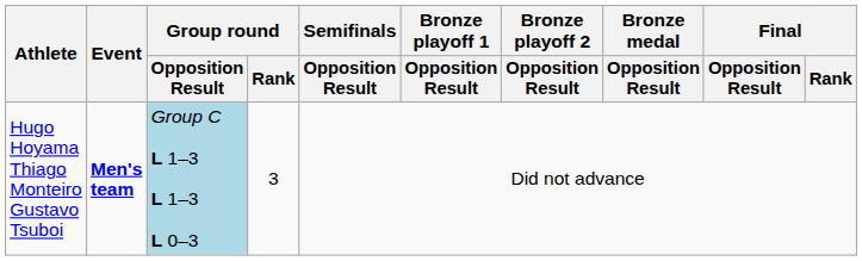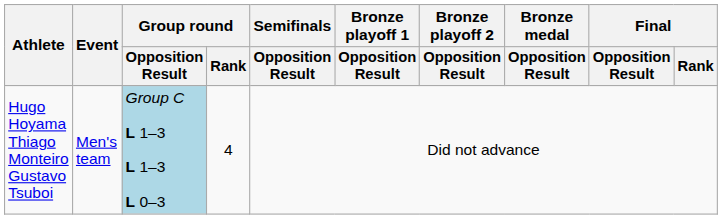 <table class="wikitable" style="font-size:90%;">
 <tr>
 <th rowspan="2">Athlete</th>
 <th rowspan="2">Event</th>
 <th colspan="2">Group round</th>
 <th>Semifinals</th>
 <th>Bronze playoff 1</th>
 <th>Bronze playoff 2</th>
 <th>Bronze medal</th>
 <th colspan=2>Final</th>
 </tr>
 <tr style="font-size:95%">
 <th>Opposition<br>Result</th>
 <th>Rank</th>
 <th>Opposition<br>Result</th>
 <th>Opposition<br>Result</th>
 <th>Opposition<br>Result</th>
 <th>Opposition<br>Result</th>
 <th>Opposition<br>Result</th>
 <th>Rank</th>
 </tr>
 <tr align=center>
 <td align=left><a href='#'>Hugo Hoyama</a><br><a href='#'>Thiago Monteiro</a><br><a href='#'>Gustavo Tsuboi</a></td>
-<td align=left><strong><a href='#'>Men's team</a></strong></td>
+<td align=left><a href='#'>Men's team</a></td>
 <td align=left style="background: lightblue;"><em>Group C</em><br><br><strong>L</strong> 1–3<br><br><strong>L</strong> 1–3<br><br><strong>L</strong> 0–3</td>
-<td>3</td>
+<td>4</td>
 <td colspan=6>Did not advance</td>
 </tr>
 </table>
